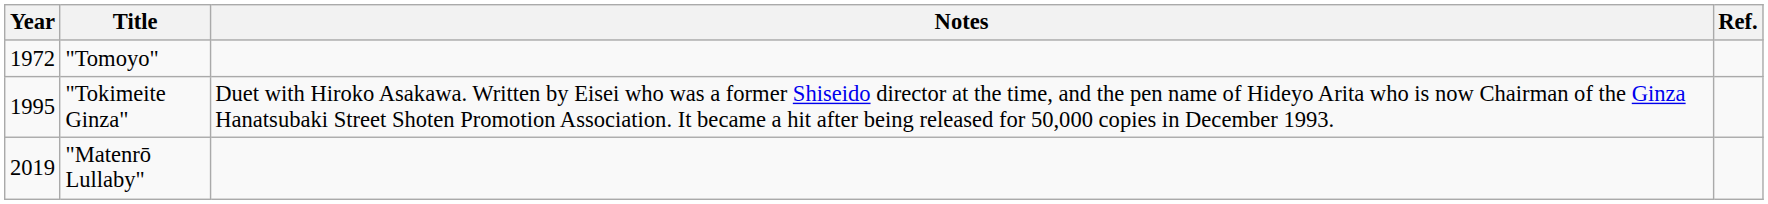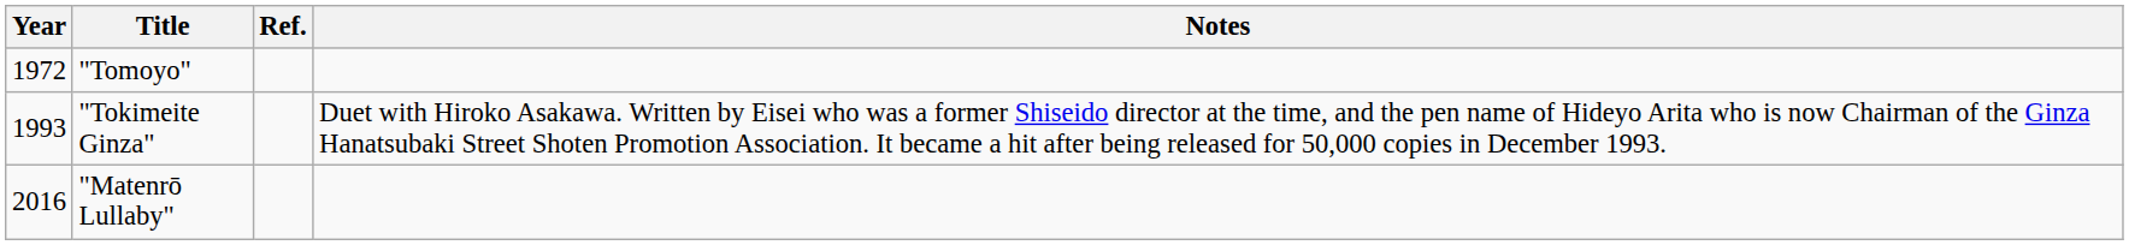 <table class="wikitable">
 <tr>
 <th>Year</th>
 <th>Title</th>
+<th>Ref.</th>
 <th>Notes</th>
-<th>Ref.</th>
 </tr>
 <tr>
 <td>1972</td>
 <td>"Tomoyo"</td>
 <td></td>
 <td></td>
 </tr>
 <tr>
-<td>1995</td>
+<td>1993</td>
 <td>"Tokimeite Ginza"</td>
+<td></td>
 <td>Duet with Hiroko Asakawa. Written by Eisei who was a former <a href='#'>Shiseido</a> director at the time, and the pen name of Hideyo Arita who is now Chairman of the <a href='#'>Ginza</a> Hanatsubaki Street Shoten Promotion Association. It became a hit after being released for 50,000 copies in December 1993.</td>
-<td></td>
 </tr>
 <tr>
-<td>2019</td>
+<td>2016</td>
 <td>"Matenrō Lullaby"</td>
 <td></td>
 <td></td>
 </tr>
 </table>
